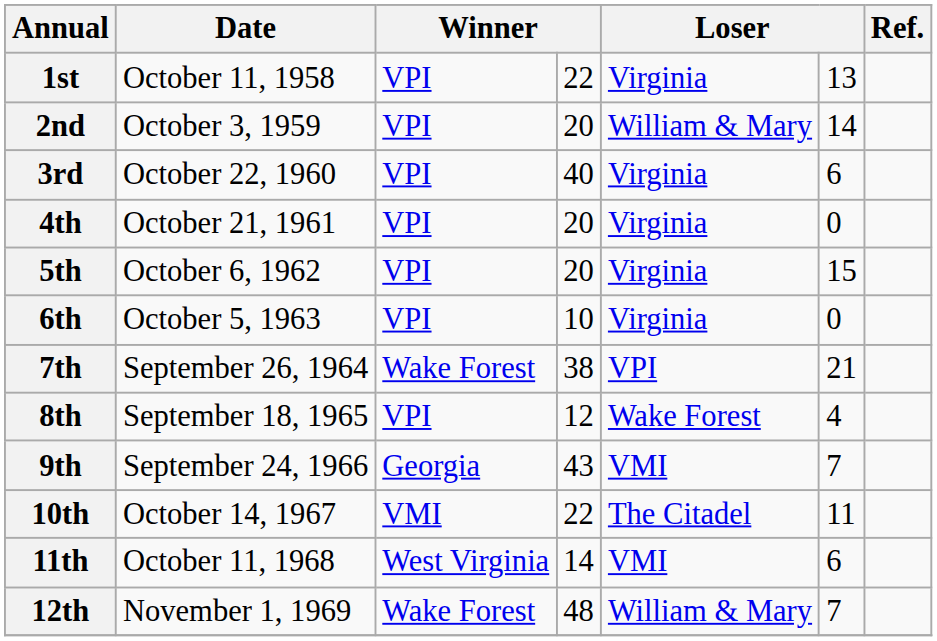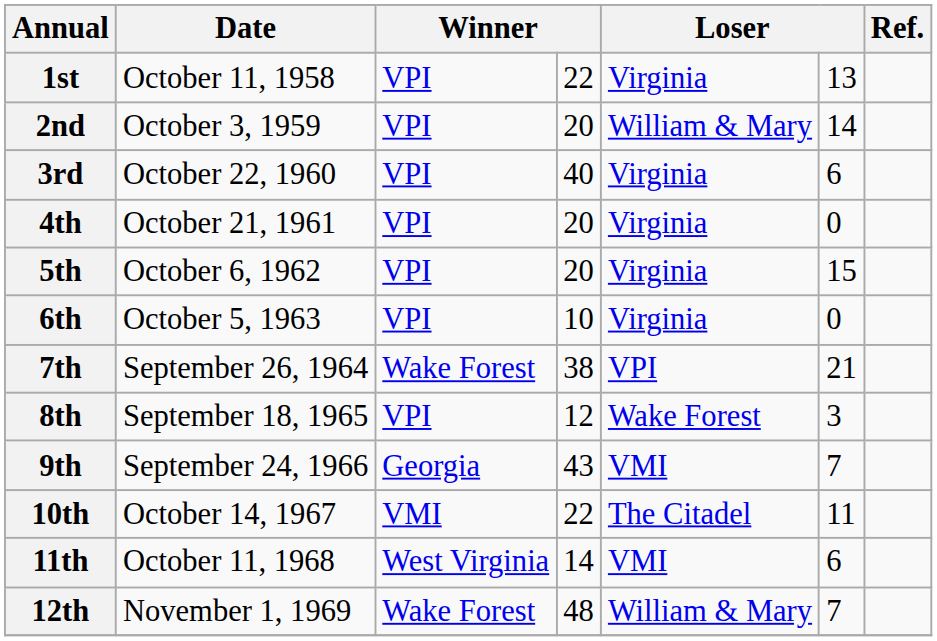 <table class="wikitable">
 <tr>
 <th>Annual</th>
 <th>Date</th>
 <th colspan="2">Winner</th>
 <th colspan="2">Loser</th>
 <th>Ref.</th>
 </tr>
 <tr>
 <th>1st</th>
 <td>October 11, 1958</td>
 <td><a href='#'>VPI</a></td>
 <td>22</td>
 <td><a href='#'>Virginia</a></td>
 <td>13</td>
 <td></td>
 </tr>
 <tr>
 <th>2nd</th>
 <td>October 3, 1959</td>
 <td><a href='#'>VPI</a></td>
 <td>20</td>
 <td><a href='#'>William & Mary</a></td>
 <td>14</td>
 <td></td>
 </tr>
 <tr>
 <th>3rd</th>
 <td>October 22, 1960</td>
 <td><a href='#'>VPI</a></td>
 <td>40</td>
 <td><a href='#'>Virginia</a></td>
 <td>6</td>
 <td></td>
 </tr>
 <tr>
 <th>4th</th>
 <td>October 21, 1961</td>
 <td><a href='#'>VPI</a></td>
 <td>20</td>
 <td><a href='#'>Virginia</a></td>
 <td>0</td>
 <td></td>
 </tr>
 <tr>
 <th>5th</th>
 <td>October 6, 1962</td>
 <td><a href='#'>VPI</a></td>
 <td>20</td>
 <td><a href='#'>Virginia</a></td>
 <td>15</td>
 <td></td>
 </tr>
 <tr>
 <th>6th</th>
 <td>October 5, 1963</td>
 <td><a href='#'>VPI</a></td>
 <td>10</td>
 <td><a href='#'>Virginia</a></td>
 <td>0</td>
 <td></td>
 </tr>
 <tr>
 <th>7th</th>
 <td>September 26, 1964</td>
 <td><a href='#'>Wake Forest</a></td>
 <td>38</td>
 <td><a href='#'>VPI</a></td>
 <td>21</td>
 <td></td>
 </tr>
 <tr>
 <th>8th</th>
 <td>September 18, 1965</td>
 <td><a href='#'>VPI</a></td>
 <td>12</td>
 <td><a href='#'>Wake Forest</a></td>
-<td>4</td>
+<td>3</td>
 <td></td>
 </tr>
 <tr>
 <th>9th</th>
 <td>September 24, 1966</td>
 <td><a href='#'>Georgia</a></td>
 <td>43</td>
 <td><a href='#'>VMI</a></td>
 <td>7</td>
 <td></td>
 </tr>
 <tr>
 <th>10th</th>
 <td>October 14, 1967</td>
 <td><a href='#'>VMI</a></td>
 <td>22</td>
 <td><a href='#'>The Citadel</a></td>
 <td>11</td>
 <td></td>
 </tr>
 <tr>
 <th>11th</th>
 <td>October 11, 1968</td>
 <td><a href='#'>West Virginia</a></td>
 <td>14</td>
 <td><a href='#'>VMI</a></td>
 <td>6</td>
 <td></td>
 </tr>
 <tr>
 <th>12th</th>
 <td>November 1, 1969</td>
 <td><a href='#'>Wake Forest</a></td>
 <td>48</td>
 <td><a href='#'>William & Mary</a></td>
 <td>7</td>
 <td></td>
 </tr>
 <tr>
 </tr>
 </table>
